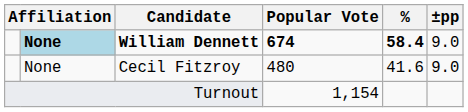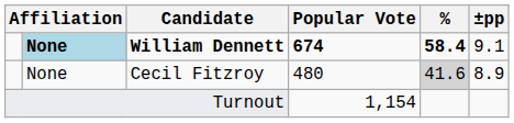 <table class="wikitable col4right col5right">
 <tr>
 <th colspan="2">Affiliation</th>
 <th>Candidate</th>
 <th>Popular Vote</th>
 <th>%</th>
 <th>±pp</th>
 </tr>
 <tr>
 <td></td>
 <td style="background: lightblue;"><strong>None</strong></td>
 <td><strong>William Dennett</strong></td>
 <td><strong>674</strong></td>
 <td><strong>58.4</strong></td>
-<td>9.0</td>
+<td>9.1</td>
 </tr>
 <tr>
 <td></td>
 <td>None</td>
 <td>Cecil Fitzroy</td>
 <td>480</td>
-<td>41.6</td>
-<td>9.0</td>
+<td style="background: lightgrey;">41.6</td>
+<td>8.9</td>
 </tr>
 <tr>
 <td colspan="3" style="text-align:right;background-color:#eaecf0">Turnout</td>
 <td style="text-align:right">1,154</td>
 <td></td>
 <td></td>
 </tr>
 </table>
